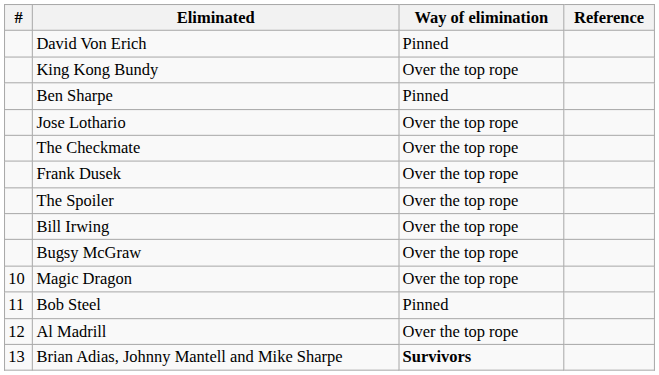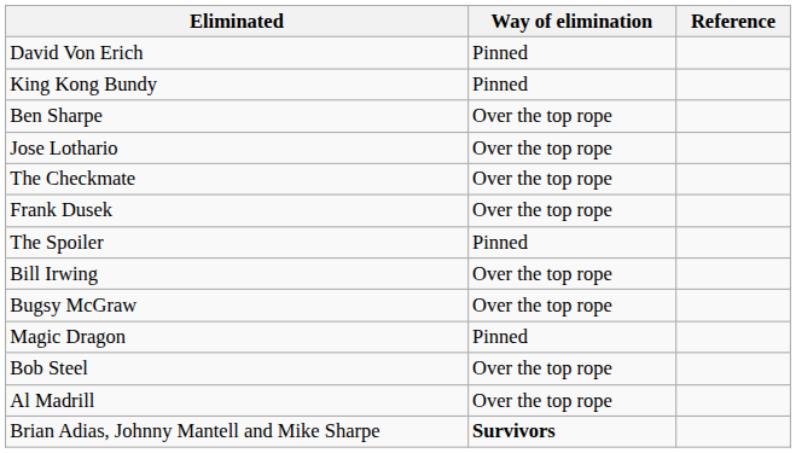 <table class="wikitable" width=50%>
 <tr>
-<th>#</th>
 <th>Eliminated</th>
 <th>Way of elimination</th>
 <th>Reference</th>
 </tr>
 <tr>
-<td></td>
 <td>David Von Erich</td>
 <td>Pinned</td>
 <td></td>
 </tr>
 <tr>
+<td>King Kong Bundy</td>
+<td>Pinned</td>
 <td></td>
-<td>King Kong Bundy</td>
+</tr>
+<tr>
+<td>Ben Sharpe</td>
 <td>Over the top rope</td>
 <td></td>
 </tr>
 <tr>
-<td></td>
-<td>Ben Sharpe</td>
-<td>Pinned</td>
-<td></td>
-</tr>
-<tr>
-<td></td>
 <td>Jose Lothario</td>
 <td>Over the top rope</td>
 <td></td>
 </tr>
 <tr>
-<td></td>
 <td>The Checkmate</td>
 <td>Over the top rope</td>
 <td></td>
 </tr>
 <tr>
-<td></td>
 <td>Frank Dusek</td>
 <td>Over the top rope</td>
 <td></td>
 </tr>
 <tr>
-<td></td>
 <td>The Spoiler</td>
-<td>Over the top rope</td>
+<td>Pinned</td>
 <td></td>
 </tr>
 <tr>
-<td></td>
 <td>Bill Irwing</td>
 <td>Over the top rope</td>
 <td></td>
 </tr>
 <tr>
-<td></td>
 <td>Bugsy McGraw</td>
 <td>Over the top rope</td>
 <td></td>
 </tr>
 <tr>
-<td>10</td>
 <td>Magic Dragon</td>
+<td>Pinned</td>
+<td></td>
+</tr>
+<tr>
+<td>Bob Steel</td>
 <td>Over the top rope</td>
 <td></td>
 </tr>
 <tr>
-<td>11</td>
-<td>Bob Steel</td>
-<td>Pinned</td>
-<td></td>
-</tr>
-<tr>
-<td>12</td>
 <td>Al Madrill</td>
 <td>Over the top rope</td>
 <td></td>
 </tr>
 <tr>
-<td>13</td>
 <td>Brian Adias, Johnny Mantell and Mike Sharpe</td>
 <td><strong>Survivors</strong></td>
 <td></td>
 </tr>
 </table>
